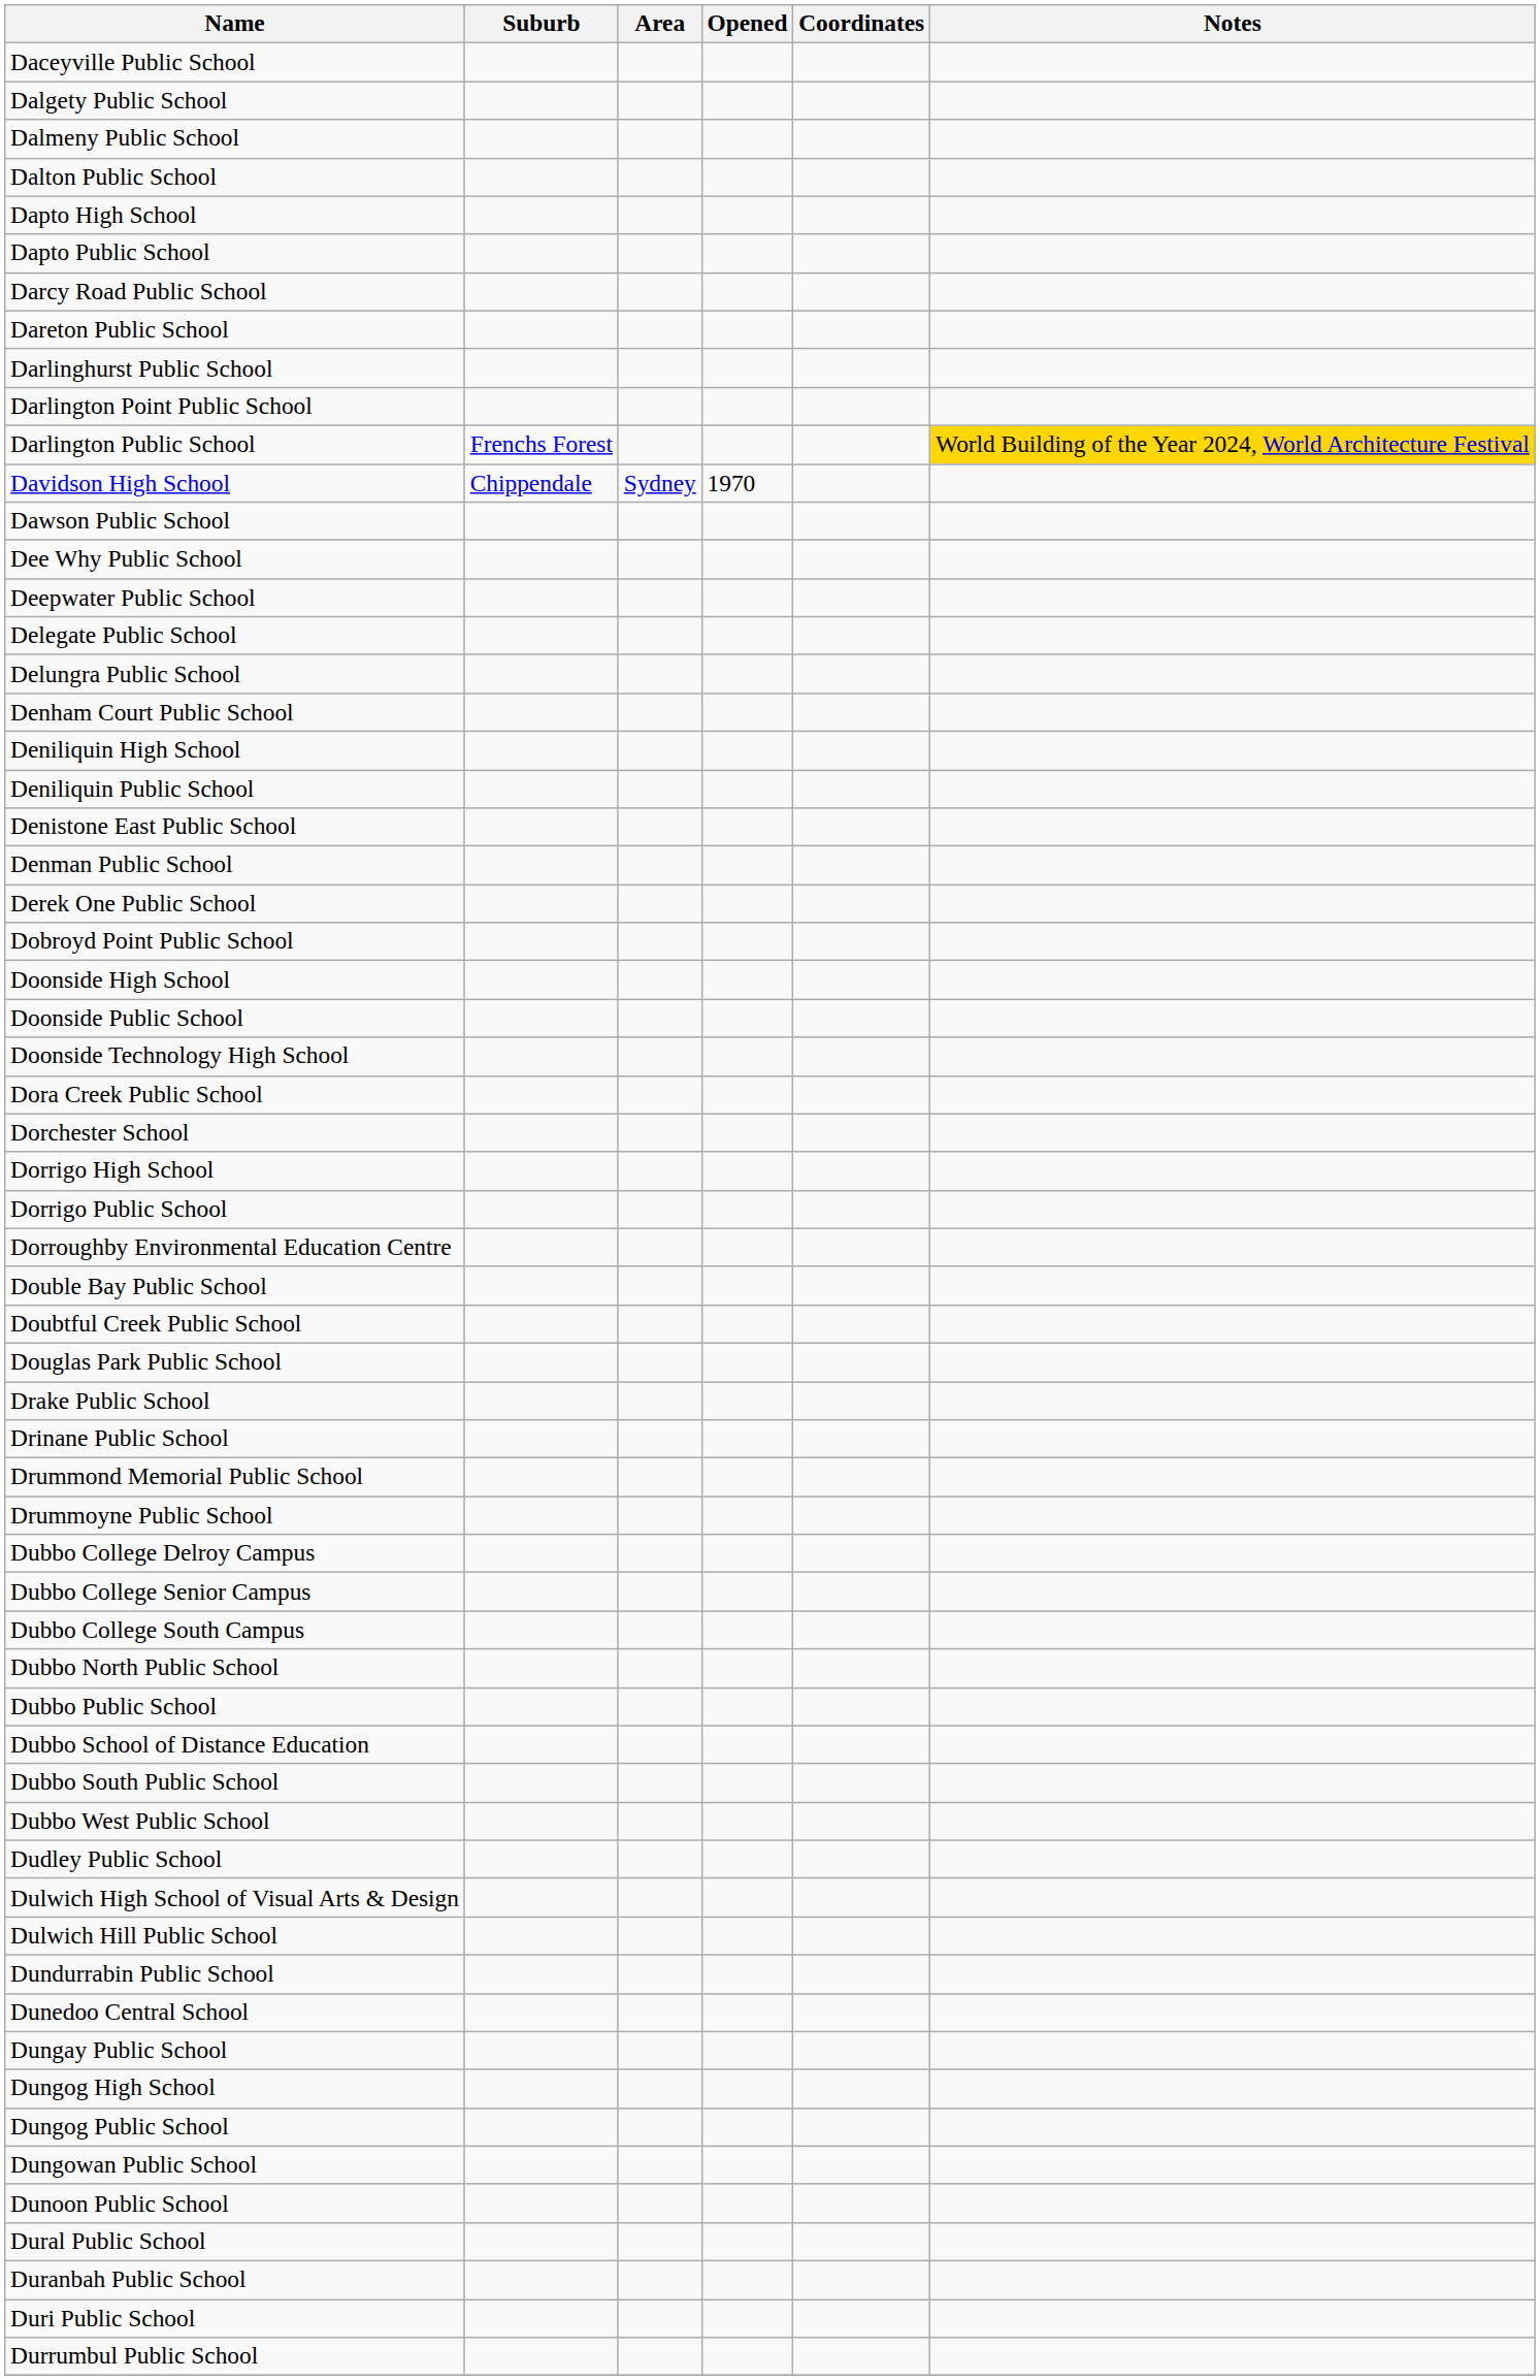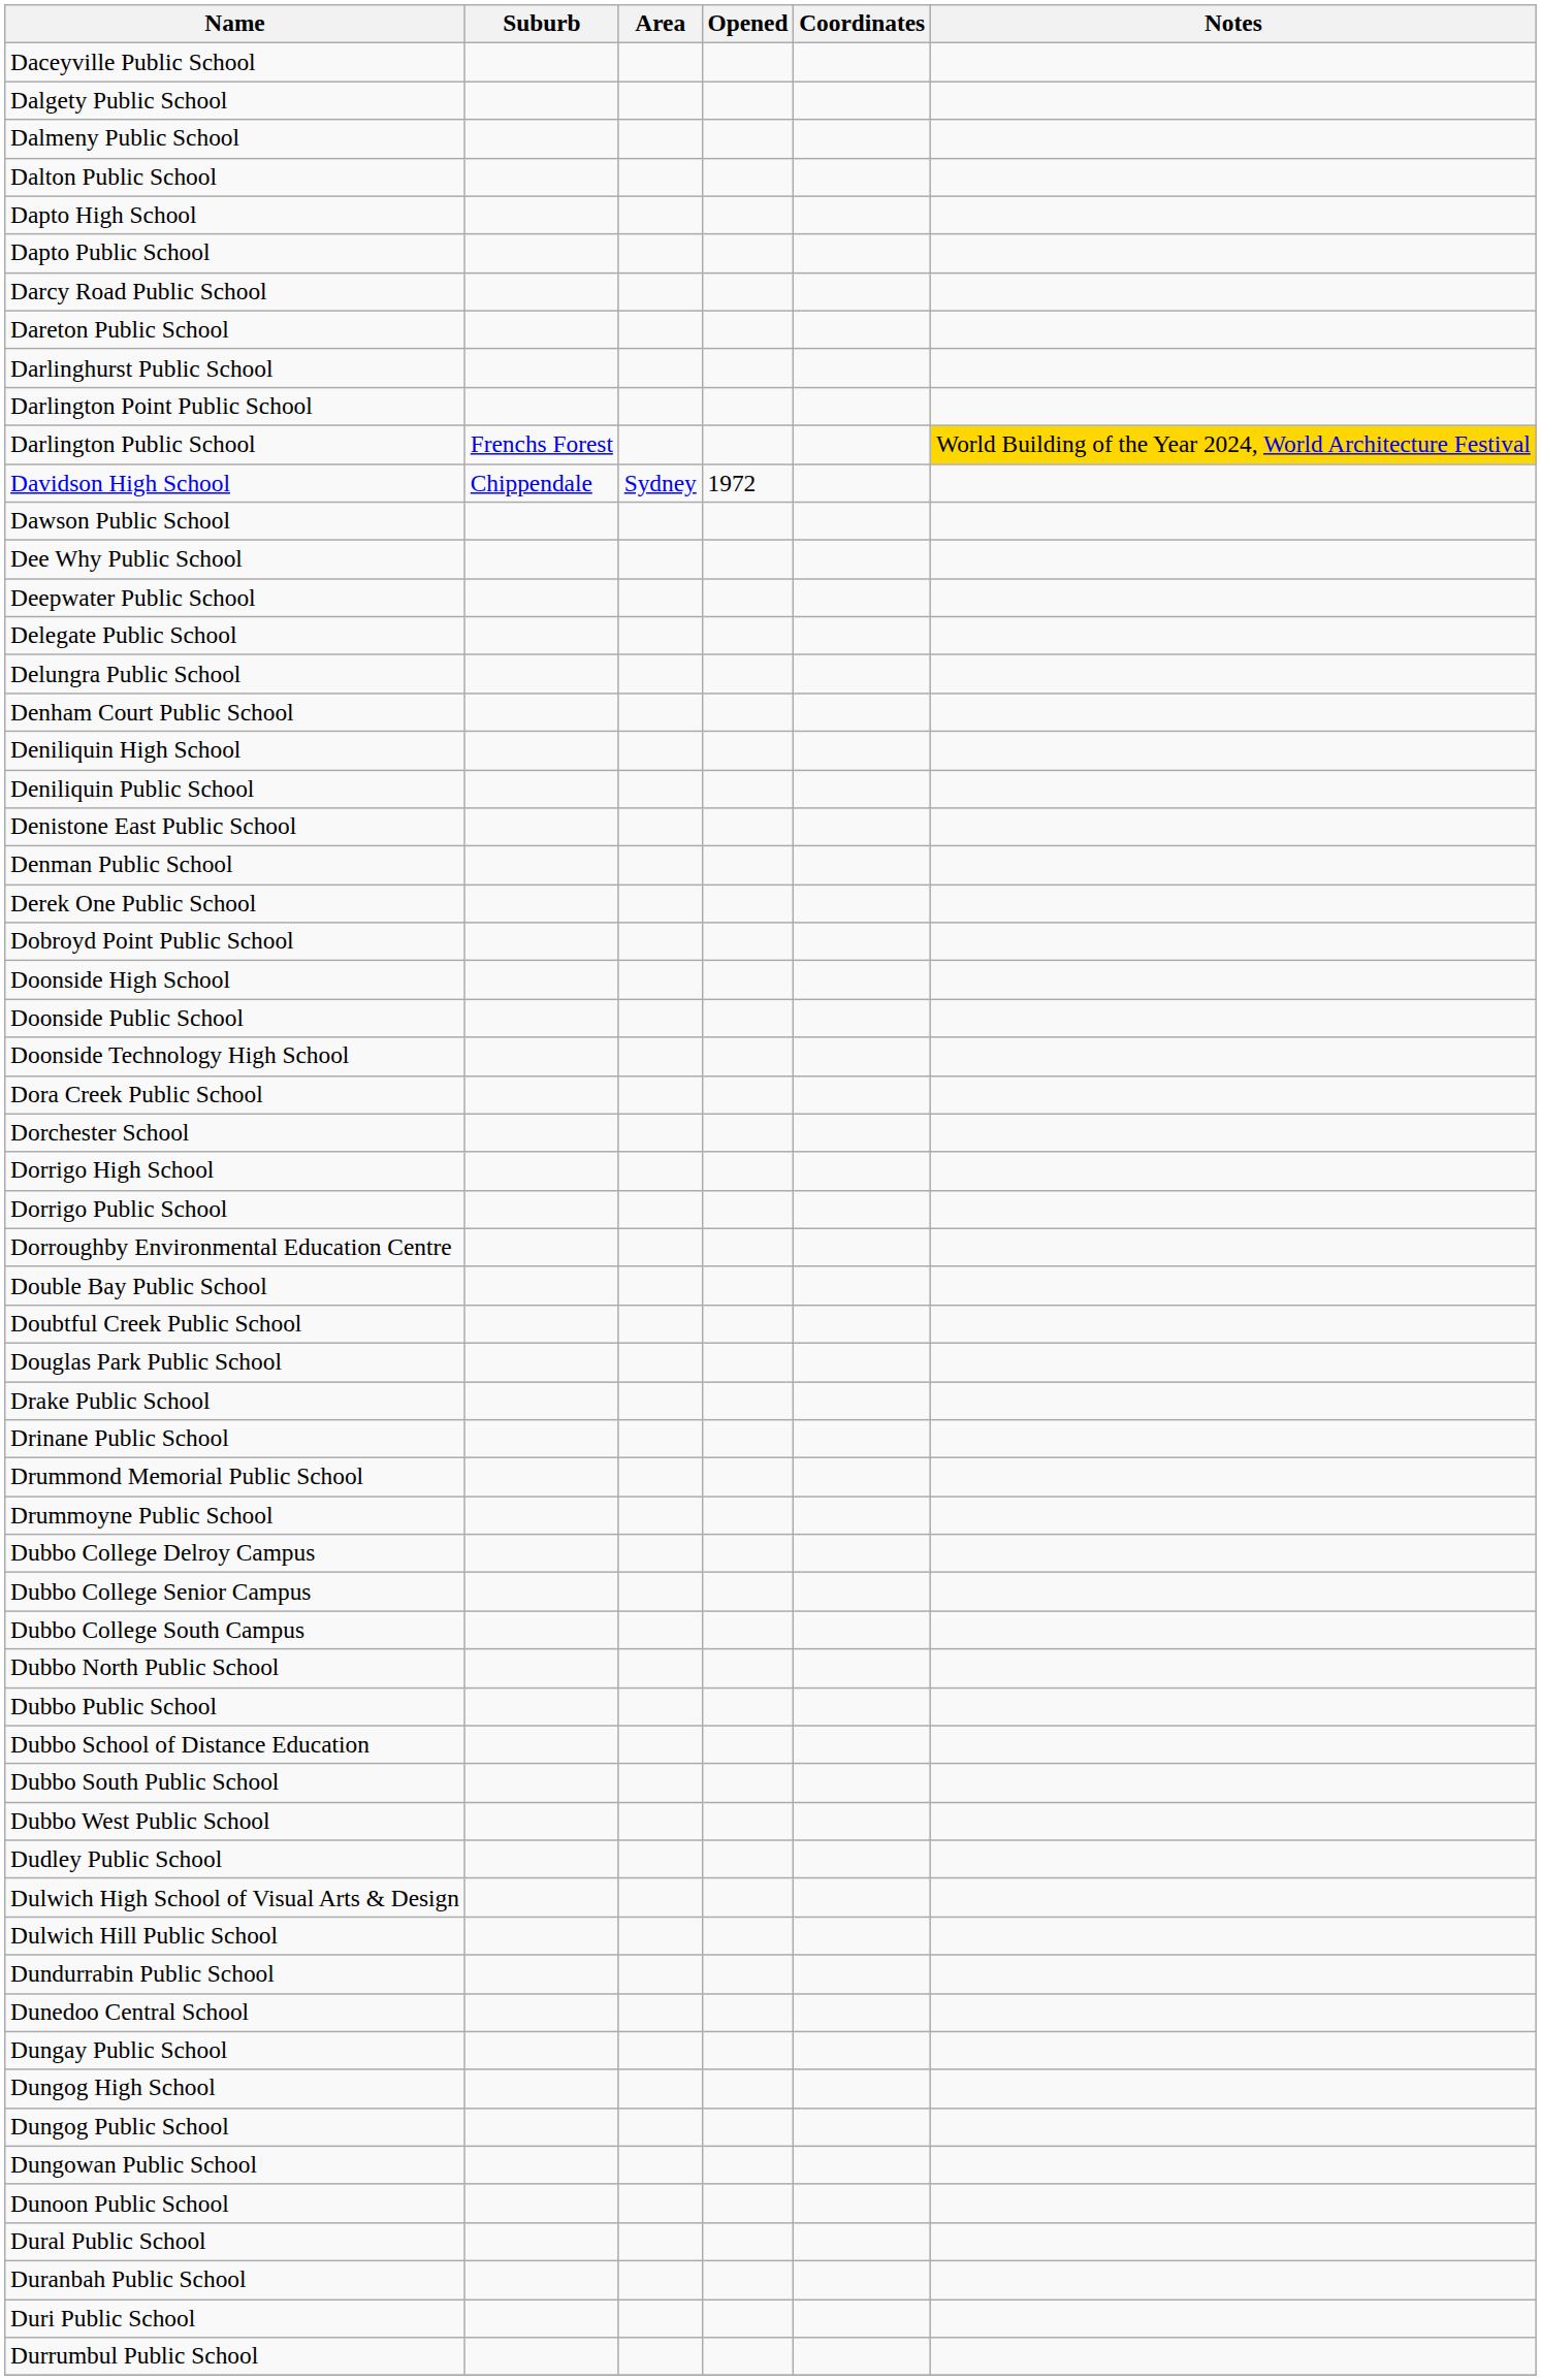 <table class="wikitable sortable">
 <tr>
 <th>Name</th>
 <th>Suburb</th>
 <th>Area</th>
 <th>Opened</th>
 <th>Coordinates</th>
 <th>Notes</th>
 </tr>
 <tr>
 <td>Daceyville Public School</td>
 <td></td>
 <td></td>
 <td></td>
 <td></td>
 <td></td>
 </tr>
 <tr>
 <td>Dalgety Public School</td>
 <td></td>
 <td></td>
 <td></td>
 <td></td>
 <td></td>
 </tr>
 <tr>
 <td>Dalmeny Public School</td>
 <td></td>
 <td></td>
 <td></td>
 <td></td>
 <td></td>
 </tr>
 <tr>
 <td>Dalton Public School</td>
 <td></td>
 <td></td>
 <td></td>
 <td></td>
 <td></td>
 </tr>
 <tr>
 <td>Dapto High School</td>
 <td></td>
 <td></td>
 <td></td>
 <td></td>
 <td></td>
 </tr>
 <tr>
 <td>Dapto Public School</td>
 <td></td>
 <td></td>
 <td></td>
 <td></td>
 <td></td>
 </tr>
 <tr>
 <td>Darcy Road Public School</td>
 <td></td>
 <td></td>
 <td></td>
 <td></td>
 <td></td>
 </tr>
 <tr>
 <td>Dareton Public School</td>
 <td></td>
 <td></td>
 <td></td>
 <td></td>
 <td></td>
 </tr>
 <tr>
 <td>Darlinghurst Public School</td>
 <td></td>
 <td></td>
 <td></td>
 <td></td>
 <td></td>
 </tr>
 <tr>
 <td>Darlington Point Public School</td>
 <td></td>
 <td></td>
 <td></td>
 <td></td>
 <td></td>
 </tr>
 <tr>
 <td>Darlington Public School</td>
 <td><a href='#'>Frenchs Forest</a></td>
 <td></td>
 <td></td>
 <td></td>
 <td style="background: gold;">World Building of the Year 2024, <a href='#'>World Architecture Festival</a></td>
 </tr>
 <tr>
 <td><a href='#'>Davidson High School</a></td>
 <td><a href='#'>Chippendale</a></td>
 <td><a href='#'>Sydney</a></td>
-<td>1970</td>
+<td>1972</td>
 <td></td>
 <td></td>
 </tr>
 <tr>
 <td>Dawson Public School</td>
 <td></td>
 <td></td>
 <td></td>
 <td></td>
 <td></td>
 </tr>
 <tr>
 <td>Dee Why Public School</td>
 <td></td>
 <td></td>
 <td></td>
 <td></td>
 <td></td>
 </tr>
 <tr>
 <td>Deepwater Public School</td>
 <td></td>
 <td></td>
 <td></td>
 <td></td>
 <td></td>
 </tr>
 <tr>
 <td>Delegate Public School</td>
 <td></td>
 <td></td>
 <td></td>
 <td></td>
 <td></td>
 </tr>
 <tr>
 <td>Delungra Public School</td>
 <td></td>
 <td></td>
 <td></td>
 <td></td>
 <td></td>
 </tr>
 <tr>
 <td>Denham Court Public School</td>
 <td></td>
 <td></td>
 <td></td>
 <td></td>
 <td></td>
 </tr>
 <tr>
 <td>Deniliquin High School</td>
 <td></td>
 <td></td>
 <td></td>
 <td></td>
 <td></td>
 </tr>
 <tr>
 <td>Deniliquin Public School</td>
 <td></td>
 <td></td>
 <td></td>
 <td></td>
 <td></td>
 </tr>
 <tr>
 <td>Denistone East Public School</td>
 <td></td>
 <td></td>
 <td></td>
 <td></td>
 <td></td>
 </tr>
 <tr>
 <td>Denman Public School</td>
 <td></td>
 <td></td>
 <td></td>
 <td></td>
 <td></td>
 </tr>
 <tr>
 <td>Derek One Public School</td>
 <td></td>
 <td></td>
 <td></td>
 <td></td>
 <td></td>
 </tr>
 <tr>
 <td>Dobroyd Point Public School</td>
 <td></td>
 <td></td>
 <td></td>
 <td></td>
 <td></td>
 </tr>
 <tr>
 <td>Doonside High School</td>
 <td></td>
 <td></td>
 <td></td>
 <td></td>
 <td></td>
 </tr>
 <tr>
 <td>Doonside Public School</td>
 <td></td>
 <td></td>
 <td></td>
 <td></td>
 <td></td>
 </tr>
 <tr>
 <td>Doonside Technology High School</td>
 <td></td>
 <td></td>
 <td></td>
 <td></td>
 <td></td>
 </tr>
 <tr>
 <td>Dora Creek Public School</td>
 <td></td>
 <td></td>
 <td></td>
 <td></td>
 <td></td>
 </tr>
 <tr>
 <td>Dorchester School</td>
 <td></td>
 <td></td>
 <td></td>
 <td></td>
 <td></td>
 </tr>
 <tr>
 <td>Dorrigo High School</td>
 <td></td>
 <td></td>
 <td></td>
 <td></td>
 <td></td>
 </tr>
 <tr>
 <td>Dorrigo Public School</td>
 <td></td>
 <td></td>
 <td></td>
 <td></td>
 <td></td>
 </tr>
 <tr>
 <td>Dorroughby Environmental Education Centre</td>
 <td></td>
 <td></td>
 <td></td>
 <td></td>
 <td></td>
 </tr>
 <tr>
 <td>Double Bay Public School</td>
 <td></td>
 <td></td>
 <td></td>
 <td></td>
 <td></td>
 </tr>
 <tr>
 <td>Doubtful Creek Public School</td>
 <td></td>
 <td></td>
 <td></td>
 <td></td>
 <td></td>
 </tr>
 <tr>
 <td>Douglas Park Public School</td>
 <td></td>
 <td></td>
 <td></td>
 <td></td>
 <td></td>
 </tr>
 <tr>
 <td>Drake Public School</td>
 <td></td>
 <td></td>
 <td></td>
 <td></td>
 <td></td>
 </tr>
 <tr>
 <td>Drinane Public School</td>
 <td></td>
 <td></td>
 <td></td>
 <td></td>
 <td></td>
 </tr>
 <tr>
 <td>Drummond Memorial Public School</td>
 <td></td>
 <td></td>
 <td></td>
 <td></td>
 <td></td>
 </tr>
 <tr>
 <td>Drummoyne Public School</td>
 <td></td>
 <td></td>
 <td></td>
 <td></td>
 <td></td>
 </tr>
 <tr>
 <td Dubbo College Campus>Dubbo College Delroy Campus</td>
 <td></td>
 <td></td>
 <td></td>
 <td></td>
 <td></td>
 </tr>
 <tr>
 <td>Dubbo College Senior Campus</td>
 <td></td>
 <td></td>
 <td></td>
 <td></td>
 <td></td>
 </tr>
 <tr>
 <td Dubbo College Campus>Dubbo College South Campus</td>
 <td></td>
 <td></td>
 <td></td>
 <td></td>
 <td></td>
 </tr>
 <tr>
 <td>Dubbo North Public School</td>
 <td></td>
 <td></td>
 <td></td>
 <td></td>
 <td></td>
 </tr>
 <tr>
 <td>Dubbo Public School</td>
 <td></td>
 <td></td>
 <td></td>
 <td></td>
 <td></td>
 </tr>
 <tr>
 <td>Dubbo School of Distance Education</td>
 <td></td>
 <td></td>
 <td></td>
 <td></td>
 <td></td>
 </tr>
 <tr>
 <td>Dubbo South Public School</td>
 <td></td>
 <td></td>
 <td></td>
 <td></td>
 <td></td>
 </tr>
 <tr>
 <td>Dubbo West Public School</td>
 <td></td>
 <td></td>
 <td></td>
 <td></td>
 <td></td>
 </tr>
 <tr>
 <td>Dudley Public School</td>
 <td></td>
 <td></td>
 <td></td>
 <td></td>
 <td></td>
 </tr>
 <tr>
 <td>Dulwich High School of Visual Arts & Design</td>
 <td></td>
 <td></td>
 <td></td>
 <td></td>
 <td></td>
 </tr>
 <tr>
 <td>Dulwich Hill Public School</td>
 <td></td>
 <td></td>
 <td></td>
 <td></td>
 <td></td>
 </tr>
 <tr>
 <td>Dundurrabin Public School</td>
 <td></td>
 <td></td>
 <td></td>
 <td></td>
 <td></td>
 </tr>
 <tr>
 <td>Dunedoo Central School</td>
 <td></td>
 <td></td>
 <td></td>
 <td></td>
 <td></td>
 </tr>
 <tr>
 <td>Dungay Public School</td>
 <td></td>
 <td></td>
 <td></td>
 <td></td>
 <td></td>
 </tr>
 <tr>
 <td>Dungog High School</td>
 <td></td>
 <td></td>
 <td></td>
 <td></td>
 <td></td>
 </tr>
 <tr>
 <td>Dungog Public School</td>
 <td></td>
 <td></td>
 <td></td>
 <td></td>
 <td></td>
 </tr>
 <tr>
 <td>Dungowan Public School</td>
 <td></td>
 <td></td>
 <td></td>
 <td></td>
 <td></td>
 </tr>
 <tr>
 <td>Dunoon Public School</td>
 <td></td>
 <td></td>
 <td></td>
 <td></td>
 <td></td>
 </tr>
 <tr>
 <td>Dural Public School</td>
 <td></td>
 <td></td>
 <td></td>
 <td></td>
 <td></td>
 </tr>
 <tr>
 <td>Duranbah Public School</td>
 <td></td>
 <td></td>
 <td></td>
 <td></td>
 <td></td>
 </tr>
 <tr>
 <td>Duri Public School</td>
 <td></td>
 <td></td>
 <td></td>
 <td></td>
 <td></td>
 </tr>
 <tr>
 <td>Durrumbul Public School</td>
 <td></td>
 <td></td>
 <td></td>
 <td></td>
 <td></td>
 </tr>
 <tr>
 </tr>
 </table>
